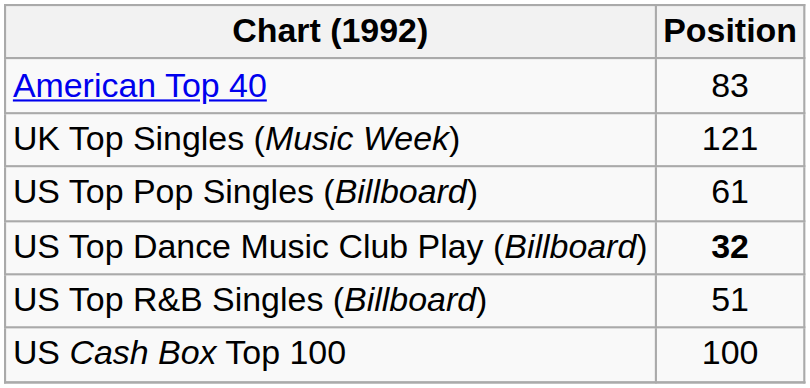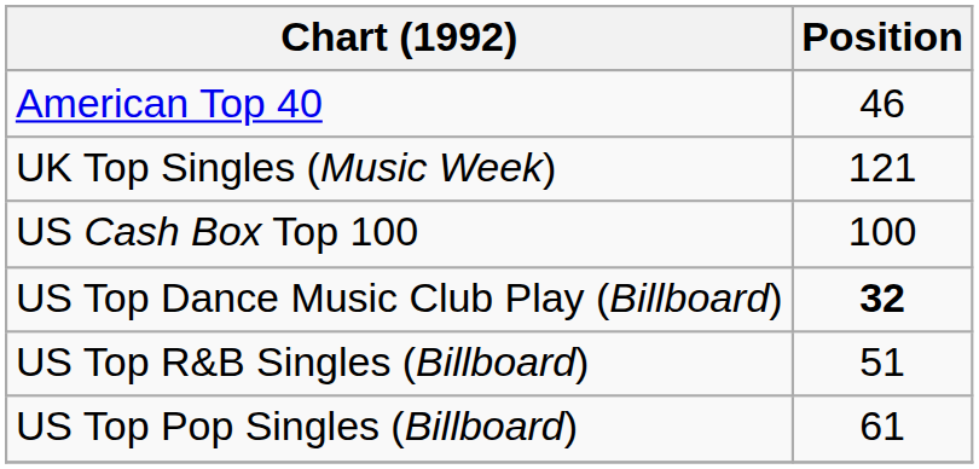 <table class="wikitable sortable">
 <tr>
 <th>Chart (1992)</th>
 <th>Position</th>
 </tr>
 <tr>
 <td><a href='#'>American Top 40</a></td>
-<td align="center">83</td>
+<td align="center">46</td>
 </tr>
 <tr>
 <td>UK Top Singles (<em>Music Week</em>)</td>
 <td align="center">121</td>
 </tr>
 <tr>
-<td>US Top Pop Singles (<em>Billboard</em>)</td>
-<td align="center">61</td>
+<td>US <em>Cash Box</em> Top 100</td>
+<td align="center">100</td>
 </tr>
 <tr>
 <td>US Top Dance Music Club Play (<em>Billboard</em>)</td>
 <td align="center"><strong>32</strong></td>
 </tr>
 <tr>
 <td>US Top R&B Singles (<em>Billboard</em>)</td>
 <td align="center">51</td>
 </tr>
 <tr>
-<td>US <em>Cash Box</em> Top 100</td>
-<td align="center">100</td>
+<td>US Top Pop Singles (<em>Billboard</em>)</td>
+<td align="center">61</td>
 </tr>
 <tr>
 </tr>
 </table>
